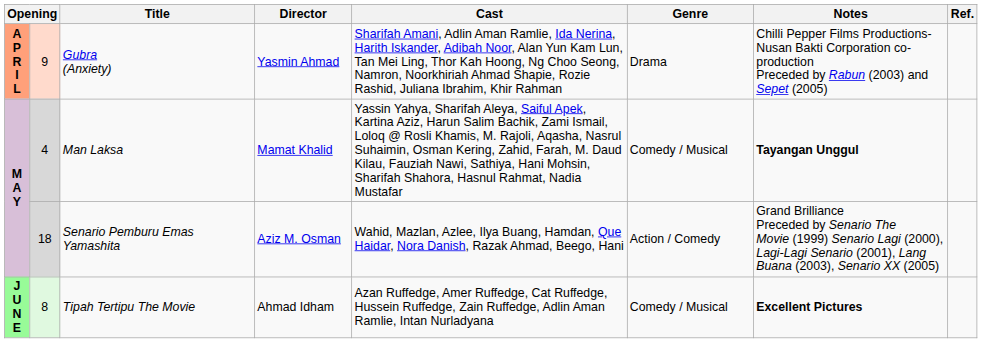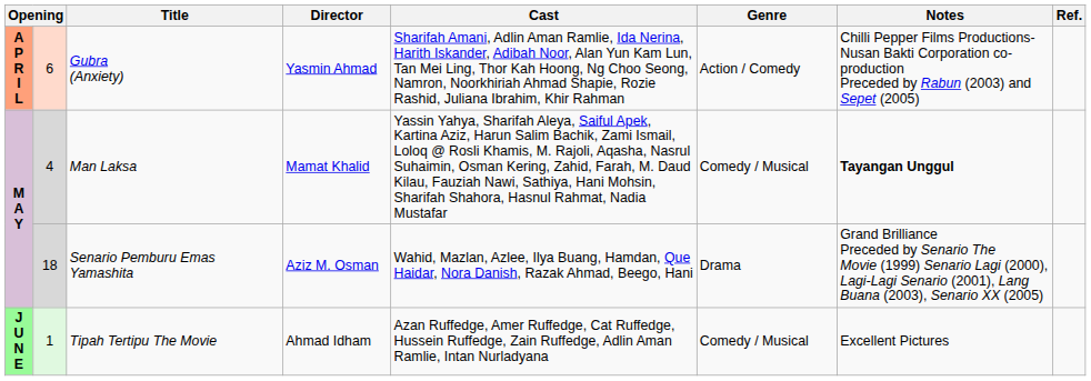 <table class="wikitable" width="100%">
 <tr>
 <th colspan="2">Opening</th>
 <th style="width:20%;">Title</th>
 <th style="width:10%;">Director</th>
 <th>Cast</th>
 <th style="width:13%">Genre</th>
 <th style="width:20%">Notes</th>
 <th>Ref.</th>
 </tr>
 <tr>
 <th rowspan=1 style="text-align:center; background:#ffa07a;">A<br>P<br>R<br>I<br>L</th>
-<td rowspan=1 style="text-align:center; background:#ffdacc;">9</td>
+<td rowspan=1 style="text-align:center; background:#ffdacc;">6</td>
 <td><em><a href='#'>Gubra</a><br>(Anxiety)</em></td>
 <td><a href='#'>Yasmin Ahmad</a></td>
 <td><a href='#'>Sharifah Amani</a>, Adlin Aman Ramlie, <a href='#'>Ida Nerina</a>, <a href='#'>Harith Iskander</a>, <a href='#'>Adibah Noor</a>, Alan Yun Kam Lun, Tan Mei Ling, Thor Kah Hoong, Ng Choo Seong, Namron, Noorkhiriah Ahmad Shapie, Rozie Rashid, Juliana Ibrahim, Khir Rahman</td>
-<td>Drama</td>
+<td>Action / Comedy</td>
 <td>Chilli Pepper Films Productions-Nusan Bakti Corporation co-production<br>Preceded by <em><a href='#'>Rabun</a></em> (2003) and <em><a href='#'>Sepet</a></em> (2005)</td>
 <td></td>
 </tr>
 <tr>
 <th rowspan=2 style="text-align:center; background:thistle;">M<br>A<br>Y</th>
 <td rowspan=1 style="text-align:center; background:#d8d8d8;">4</td>
 <td><em>Man Laksa</em></td>
 <td><a href='#'>Mamat Khalid</a></td>
 <td>Yassin Yahya, Sharifah Aleya, <a href='#'>Saiful Apek</a>, Kartina Aziz, Harun Salim Bachik, Zami Ismail, Loloq @ Rosli Khamis, M. Rajoli, Aqasha, Nasrul Suhaimin, Osman Kering, Zahid, Farah, M. Daud Kilau, Fauziah Nawi, Sathiya, Hani Mohsin, Sharifah Shahora, Hasnul Rahmat, Nadia Mustafar</td>
 <td>Comedy / Musical</td>
 <td><strong>Tayangan Unggul</strong></td>
 <td></td>
 </tr>
 <tr>
 <td rowspan=1 style="text-align:center; background:#d8d8d8;">18</td>
 <td><em>Senario Pemburu Emas Yamashita</em></td>
 <td><a href='#'>Aziz M. Osman</a></td>
 <td>Wahid, Mazlan, Azlee, Ilya Buang, Hamdan, <a href='#'>Que Haidar</a>, <a href='#'>Nora Danish</a>, Razak Ahmad, Beego, Hani</td>
-<td>Action / Comedy</td>
+<td>Drama</td>
 <td>Grand Brilliance <br> Preceded by <em>Senario The Movie</em> (1999) <em>Senario Lagi</em> (2000), <em>Lagi-Lagi Senario</em> (2001), <em>Lang Buana</em> (2003), <em>Senario XX</em> (2005)</td>
 <td></td>
 </tr>
 <tr>
 <th rowspan=1 style="text-align:center; background:#98fb98;">J<br>U<br>N<br>E</th>
-<td rowspan=1 style="text-align:center; background:#e0f9e0;">8</td>
+<td rowspan=1 style="text-align:center; background:#e0f9e0;">1</td>
 <td><em>Tipah Tertipu The Movie</em></td>
 <td>Ahmad Idham</td>
 <td>Azan Ruffedge, Amer Ruffedge, Cat Ruffedge, Hussein Ruffedge, Zain Ruffedge, Adlin Aman Ramlie, Intan Nurladyana</td>
 <td>Comedy / Musical</td>
-<td><strong>Excellent Pictures</strong></td>
+<td>Excellent Pictures</td>
 <td></td>
 </tr>
 </table>
